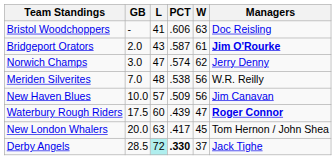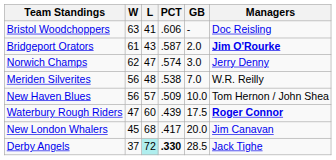 <table class="wikitable">
 <tr>
 <th>Team Standings</th>
-<th>GB</th>
+<th>W</th>
 <th>L</th>
 <th>PCT</th>
-<th>W</th>
+<th>GB</th>
 <th>Managers</th>
 </tr>
 <tr>
 <td><a href='#'>Bristol Woodchoppers</a></td>
-<td>-</td>
+<td>63</td>
 <td>41</td>
 <td>.606</td>
-<td>63</td>
+<td>-</td>
 <td><a href='#'>Doc Reisling</a></td>
 </tr>
 <tr>
 <td><a href='#'>Bridgeport Orators</a></td>
-<td>2.0</td>
+<td>61</td>
 <td>43</td>
 <td>.587</td>
-<td>61</td>
+<td>2.0</td>
 <td><strong><a href='#'>Jim O'Rourke</a></strong></td>
 </tr>
 <tr>
 <td><a href='#'>Norwich Champs</a></td>
-<td>3.0</td>
+<td>62</td>
 <td>47</td>
 <td>.574</td>
-<td>62</td>
+<td>3.0</td>
 <td><a href='#'>Jerry Denny</a></td>
 </tr>
 <tr>
 <td><a href='#'>Meriden Silverites</a></td>
-<td>7.0</td>
+<td>56</td>
 <td>48</td>
 <td>.538</td>
-<td>56</td>
+<td>7.0</td>
 <td>W.R. Reilly</td>
 </tr>
 <tr>
 <td><a href='#'>New Haven Blues</a></td>
-<td>10.0</td>
+<td>56</td>
 <td>57</td>
 <td>.509</td>
-<td>56</td>
-<td><a href='#'>Jim Canavan</a></td>
+<td>10.0</td>
+<td>Tom Hernon / John Shea</td>
 </tr>
 <tr>
 <td><a href='#'>Waterbury Rough Riders</a></td>
-<td>17.5</td>
+<td>47</td>
 <td>60</td>
 <td>.439</td>
-<td>47</td>
+<td>17.5</td>
 <td><strong><a href='#'>Roger Connor</a></strong></td>
 </tr>
 <tr>
 <td><a href='#'>New London Whalers</a></td>
+<td>45</td>
+<td>68</td>
+<td>.417</td>
 <td>20.0</td>
-<td>63</td>
-<td>.417</td>
-<td>45</td>
-<td>Tom Hernon / John Shea</td>
+<td><a href='#'>Jim Canavan</a></td>
 </tr>
 <tr>
 <td><a href='#'>Derby Angels</a></td>
-<td>28.5</td>
+<td>37</td>
 <td style="background: paleturquoise;">72</td>
 <td><strong>.330</strong></td>
-<td>37</td>
+<td>28.5</td>
 <td><a href='#'>Jack Tighe</a></td>
 </tr>
 </table>
